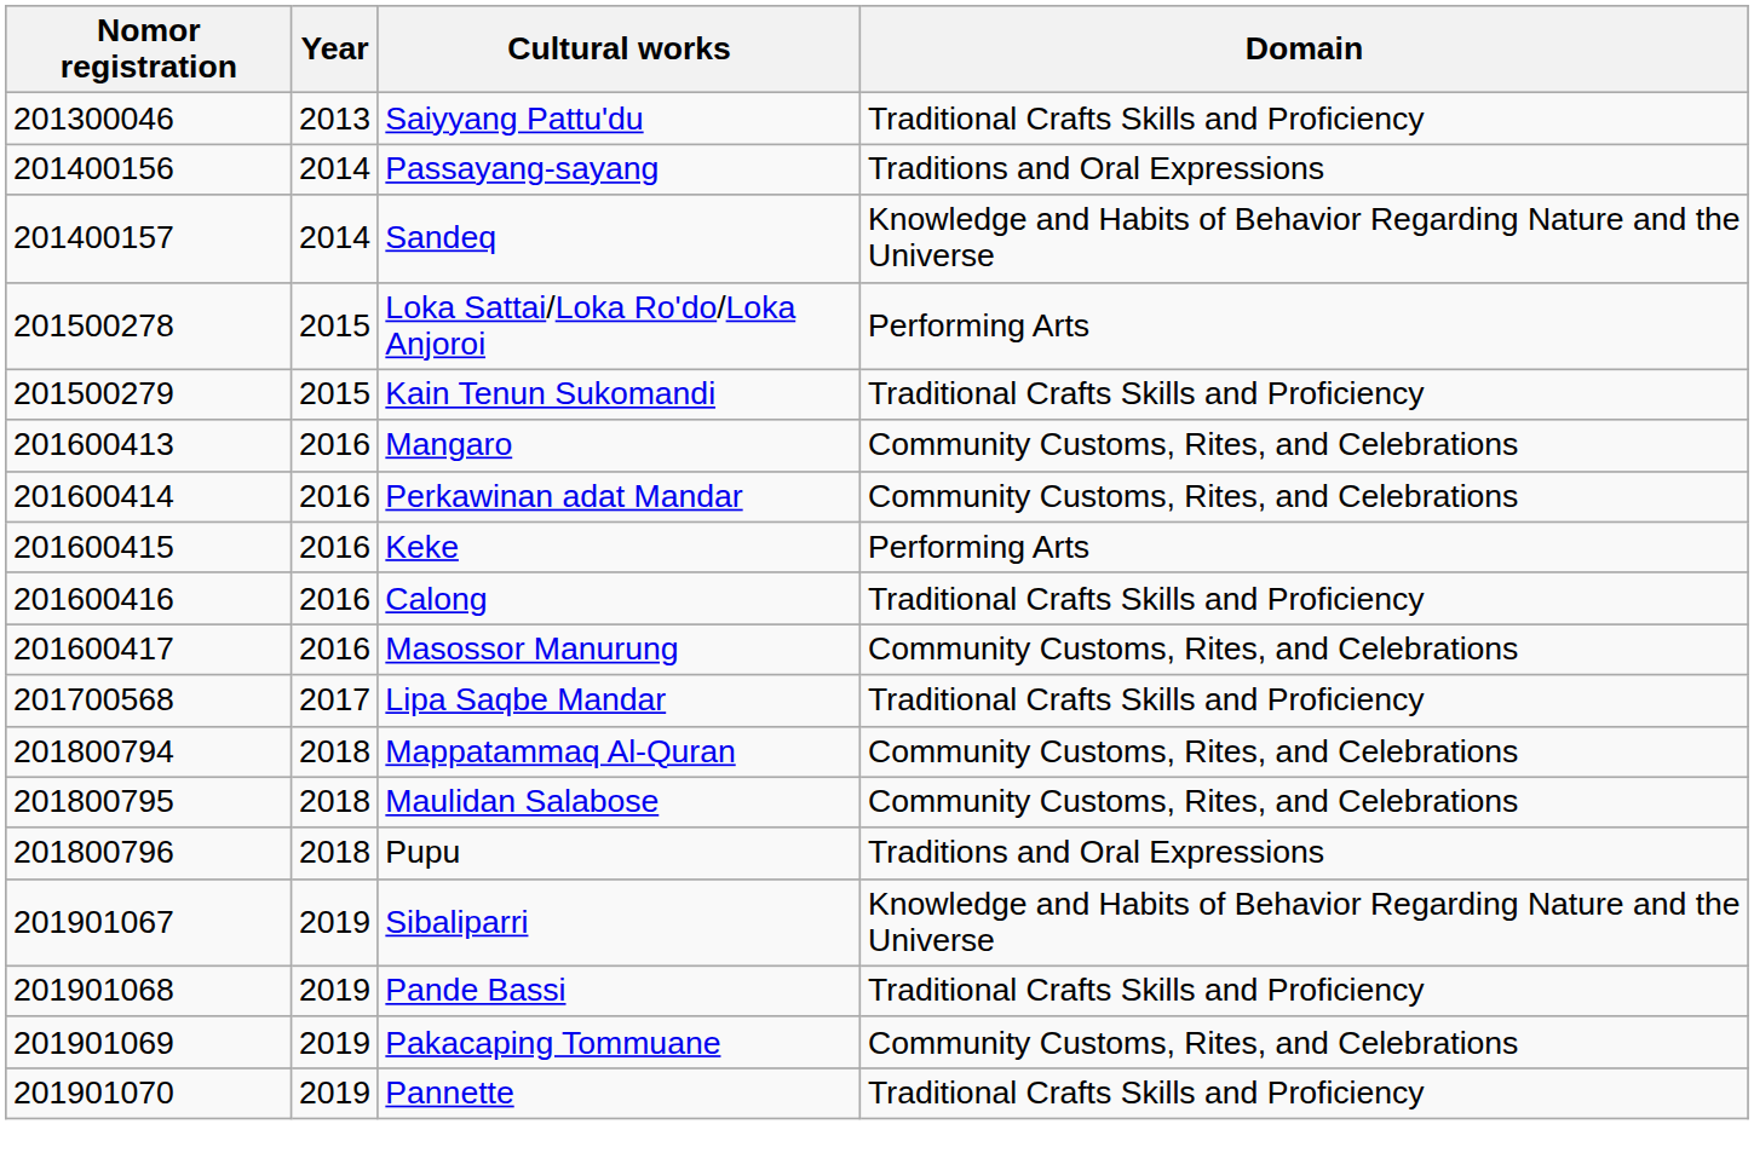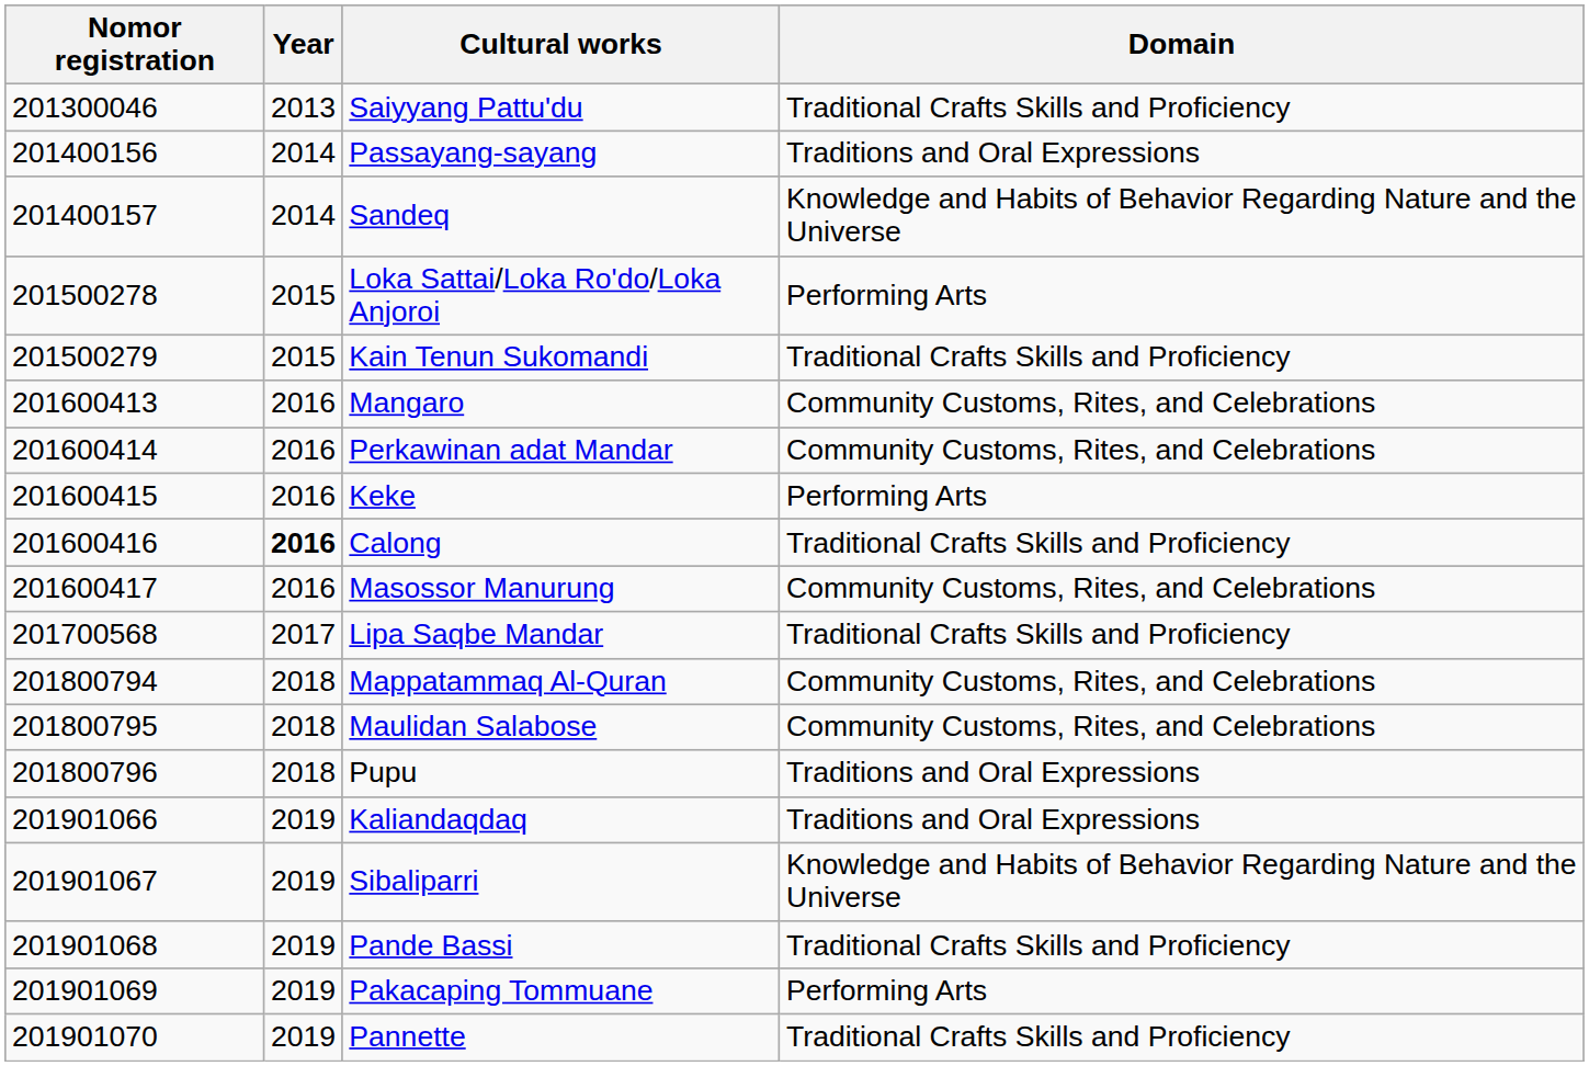 <table class = "wikitable sortable">
 <tr>
 <th>Nomor registration</th>
 <th>Year</th>
 <th>Cultural works</th>
 <th>Domain</th>
 </tr>
 <tr>
 <td>201300046</td>
 <td>2013</td>
 <td><a href='#'>Saiyyang Pattu'du</a></td>
 <td>Traditional Crafts Skills and Proficiency</td>
 </tr>
 <tr>
 <td>201400156</td>
 <td>2014</td>
 <td><a href='#'>Passayang-sayang</a></td>
 <td>Traditions and Oral Expressions</td>
 </tr>
 <tr>
 <td>201400157</td>
 <td>2014</td>
 <td><a href='#'>Sandeq</a></td>
 <td>Knowledge and Habits of Behavior Regarding Nature and the Universe</td>
 </tr>
 <tr>
 <td>201500278</td>
 <td>2015</td>
 <td><a href='#'>Loka Sattai</a>/<a href='#'>Loka Ro'do</a>/<a href='#'>Loka Anjoroi</a></td>
 <td>Performing Arts</td>
 </tr>
 <tr>
 <td>201500279</td>
 <td>2015</td>
 <td><a href='#'>Kain Tenun Sukomandi</a></td>
 <td>Traditional Crafts Skills and Proficiency</td>
 </tr>
 <tr>
 <td>201600413</td>
 <td>2016</td>
 <td><a href='#'>Mangaro</a></td>
 <td>Community Customs, Rites, and Celebrations</td>
 </tr>
 <tr>
 <td>201600414</td>
 <td>2016</td>
 <td><a href='#'>Perkawinan adat Mandar</a></td>
 <td>Community Customs, Rites, and Celebrations</td>
 </tr>
 <tr>
 <td>201600415</td>
 <td>2016</td>
 <td><a href='#'>Keke</a></td>
 <td>Performing Arts</td>
 </tr>
 <tr>
 <td>201600416</td>
-<td>2016</td>
+<td><strong>2016</strong></td>
 <td><a href='#'>Calong</a></td>
 <td>Traditional Crafts Skills and Proficiency</td>
 </tr>
 <tr>
 <td>201600417</td>
 <td>2016</td>
 <td><a href='#'>Masossor Manurung</a></td>
 <td>Community Customs, Rites, and Celebrations</td>
 </tr>
 <tr>
 <td>201700568</td>
 <td>2017</td>
 <td><a href='#'>Lipa Saqbe Mandar</a></td>
 <td>Traditional Crafts Skills and Proficiency</td>
 </tr>
 <tr>
 <td>201800794</td>
 <td>2018</td>
 <td><a href='#'>Mappatammaq Al-Quran</a></td>
 <td>Community Customs, Rites, and Celebrations</td>
 </tr>
 <tr>
 <td>201800795</td>
 <td>2018</td>
 <td><a href='#'>Maulidan Salabose</a></td>
 <td>Community Customs, Rites, and Celebrations</td>
 </tr>
 <tr>
 <td>201800796</td>
 <td>2018</td>
 <td>Pupu</td>
 <td>Traditions and Oral Expressions</td>
 </tr>
 <tr>
+<td>201901066</td>
+<td>2019</td>
+<td><a href='#'>Kaliandaqdaq</a></td>
+<td>Traditions and Oral Expressions</td>
+</tr>
+<tr>
 <td>201901067</td>
 <td>2019</td>
 <td><a href='#'>Sibaliparri</a></td>
 <td>Knowledge and Habits of Behavior Regarding Nature and the Universe</td>
 </tr>
 <tr>
 <td>201901068</td>
 <td>2019</td>
 <td><a href='#'>Pande Bassi</a></td>
 <td>Traditional Crafts Skills and Proficiency</td>
 </tr>
 <tr>
 <td>201901069</td>
 <td>2019</td>
 <td><a href='#'>Pakacaping Tommuane</a></td>
-<td>Community Customs, Rites, and Celebrations</td>
+<td>Performing Arts</td>
 </tr>
 <tr>
 <td>201901070</td>
 <td>2019</td>
 <td><a href='#'>Pannette</a></td>
 <td>Traditional Crafts Skills and Proficiency</td>
 </tr>
 </table>
